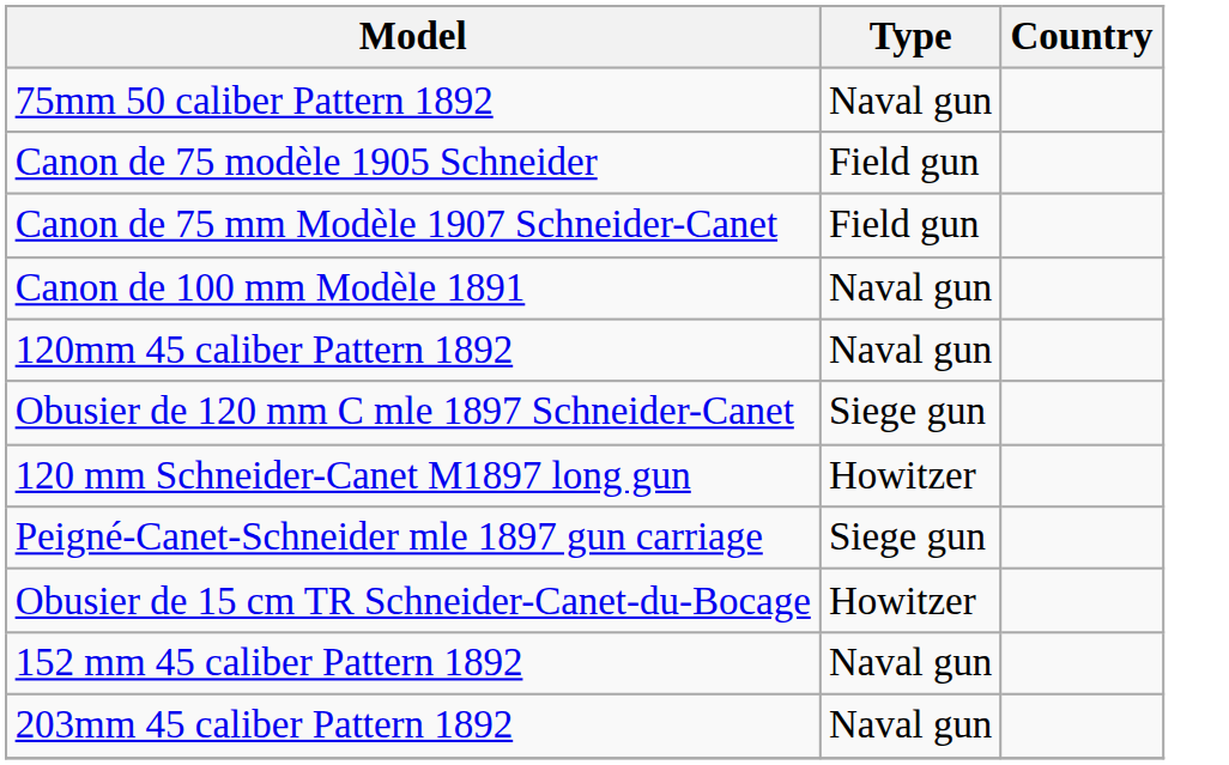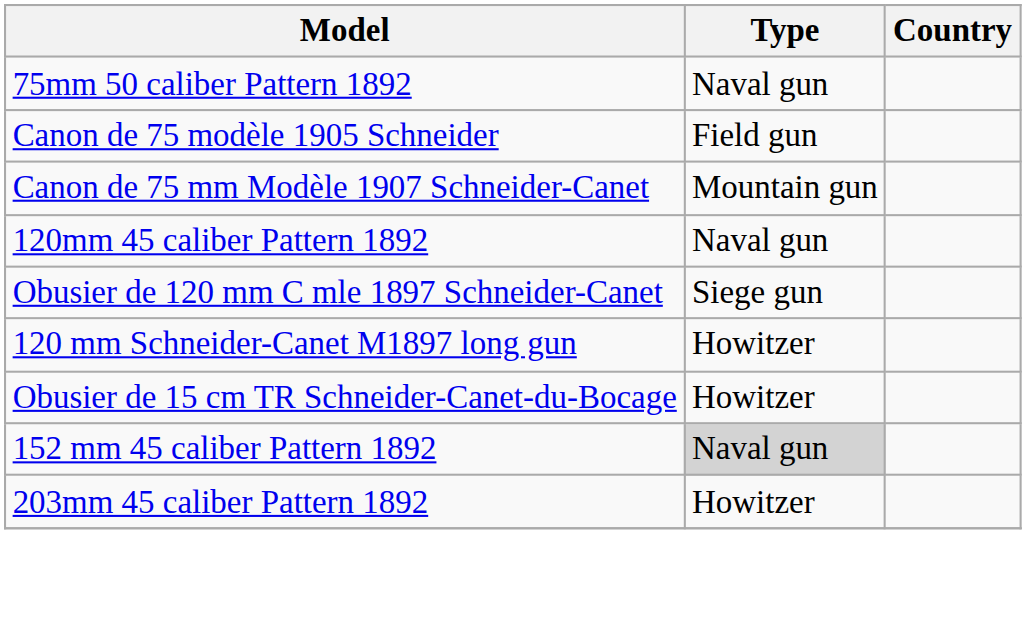 <table class="wikitable">
 <tr>
 <th>Model</th>
 <th>Type</th>
 <th>Country</th>
 </tr>
 <tr>
 <td><a href='#'>75mm 50 caliber Pattern 1892</a></td>
 <td>Naval gun</td>
 <td></td>
 </tr>
 <tr>
 <td><a href='#'>Canon de 75 modèle 1905 Schneider</a></td>
 <td>Field gun</td>
 <td> </td>
 </tr>
 <tr>
 <td><a href='#'>Canon de 75 mm Modèle 1907 Schneider-Canet</a></td>
-<td>Field gun</td>
+<td>Mountain gun</td>
 <td> <br> </td>
-</tr>
-<tr>
-<td><a href='#'>Canon de 100 mm Modèle 1891</a></td>
-<td>Naval gun</td>
-<td></td>
 </tr>
 <tr>
 <td><a href='#'>120mm 45 caliber Pattern 1892</a></td>
 <td>Naval gun</td>
 <td></td>
 </tr>
 <tr>
 <td><a href='#'>Obusier de 120 mm C mle 1897 Schneider-Canet</a></td>
 <td>Siege gun</td>
 <td></td>
 </tr>
 <tr>
 <td><a href='#'>120 mm Schneider-Canet M1897 long gun</a></td>
 <td>Howitzer</td>
 <td></td>
 </tr>
 <tr>
-<td><a href='#'>Peigné-Canet-Schneider mle 1897 gun carriage</a></td>
-<td>Siege gun</td>
-<td></td>
-</tr>
-<tr>
 <td><a href='#'>Obusier de 15 cm TR Schneider-Canet-du-Bocage</a></td>
 <td>Howitzer</td>
 <td></td>
 </tr>
 <tr>
 <td><a href='#'>152 mm 45 caliber Pattern 1892</a></td>
-<td>Naval gun</td>
+<td style="background: lightgrey;">Naval gun</td>
 <td></td>
 </tr>
 <tr>
 <td><a href='#'>203mm 45 caliber Pattern 1892</a></td>
-<td>Naval gun</td>
+<td>Howitzer</td>
 <td></td>
 </tr>
 <tr>
 </tr>
 </table>
